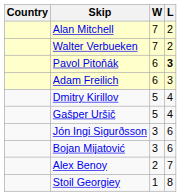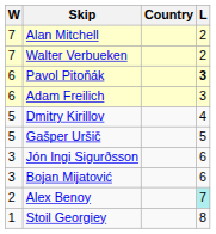 <table class=wikitable>
 <tr>
+<th>W</th>
+<th>Skip</th>
 <th>Country</th>
-<th>Skip</th>
-<th>W</th>
 <th>L</th>
 </tr>
 <tr bgcolor=#ffffcc>
+<td>7</td>
+<td><a href='#'>Alan Mitchell</a></td>
 <td></td>
-<td><a href='#'>Alan Mitchell</a></td>
-<td>7</td>
 <td>2</td>
 </tr>
 <tr bgcolor=#ffffcc>
+<td>7</td>
+<td><a href='#'>Walter Verbueken</a></td>
 <td></td>
-<td><a href='#'>Walter Verbueken</a></td>
-<td>7</td>
 <td>2</td>
 </tr>
 <tr bgcolor=#ffffcc>
+<td>6</td>
+<td><a href='#'>Pavol Pitoňák</a></td>
 <td></td>
-<td><a href='#'>Pavol Pitoňák</a></td>
-<td>6</td>
 <td><strong>3</strong></td>
 </tr>
 <tr bgcolor=#ffffcc>
+<td>6</td>
+<td><a href='#'>Adam Freilich</a></td>
 <td></td>
-<td><a href='#'>Adam Freilich</a></td>
-<td>6</td>
 <td>3</td>
 </tr>
 <tr>
+<td>5</td>
+<td><a href='#'>Dmitry Kirillov</a></td>
 <td></td>
-<td><a href='#'>Dmitry Kirillov</a></td>
-<td>5</td>
 <td>4</td>
 </tr>
 <tr>
+<td>5</td>
+<td><a href='#'>Gašper Uršič</a></td>
 <td></td>
-<td><a href='#'>Gašper Uršič</a></td>
 <td>5</td>
-<td>4</td>
 </tr>
 <tr>
+<td>3</td>
+<td><a href='#'>Jón Ingi Sigurðsson</a></td>
 <td></td>
-<td><a href='#'>Jón Ingi Sigurðsson</a></td>
-<td>3</td>
 <td>6</td>
 </tr>
 <tr>
+<td>3</td>
+<td><a href='#'>Bojan Mijatović</a></td>
 <td></td>
-<td><a href='#'>Bojan Mijatović</a></td>
-<td>3</td>
 <td>6</td>
 </tr>
 <tr>
+<td>2</td>
+<td><a href='#'>Alex Benoy</a></td>
 <td></td>
-<td><a href='#'>Alex Benoy</a></td>
-<td>2</td>
-<td>7</td>
+<td style="background: paleturquoise;">7</td>
 </tr>
 <tr>
+<td>1</td>
+<td><a href='#'>Stoil Georgiey</a></td>
 <td></td>
-<td><a href='#'>Stoil Georgiey</a></td>
-<td>1</td>
 <td>8</td>
 </tr>
 </table>
